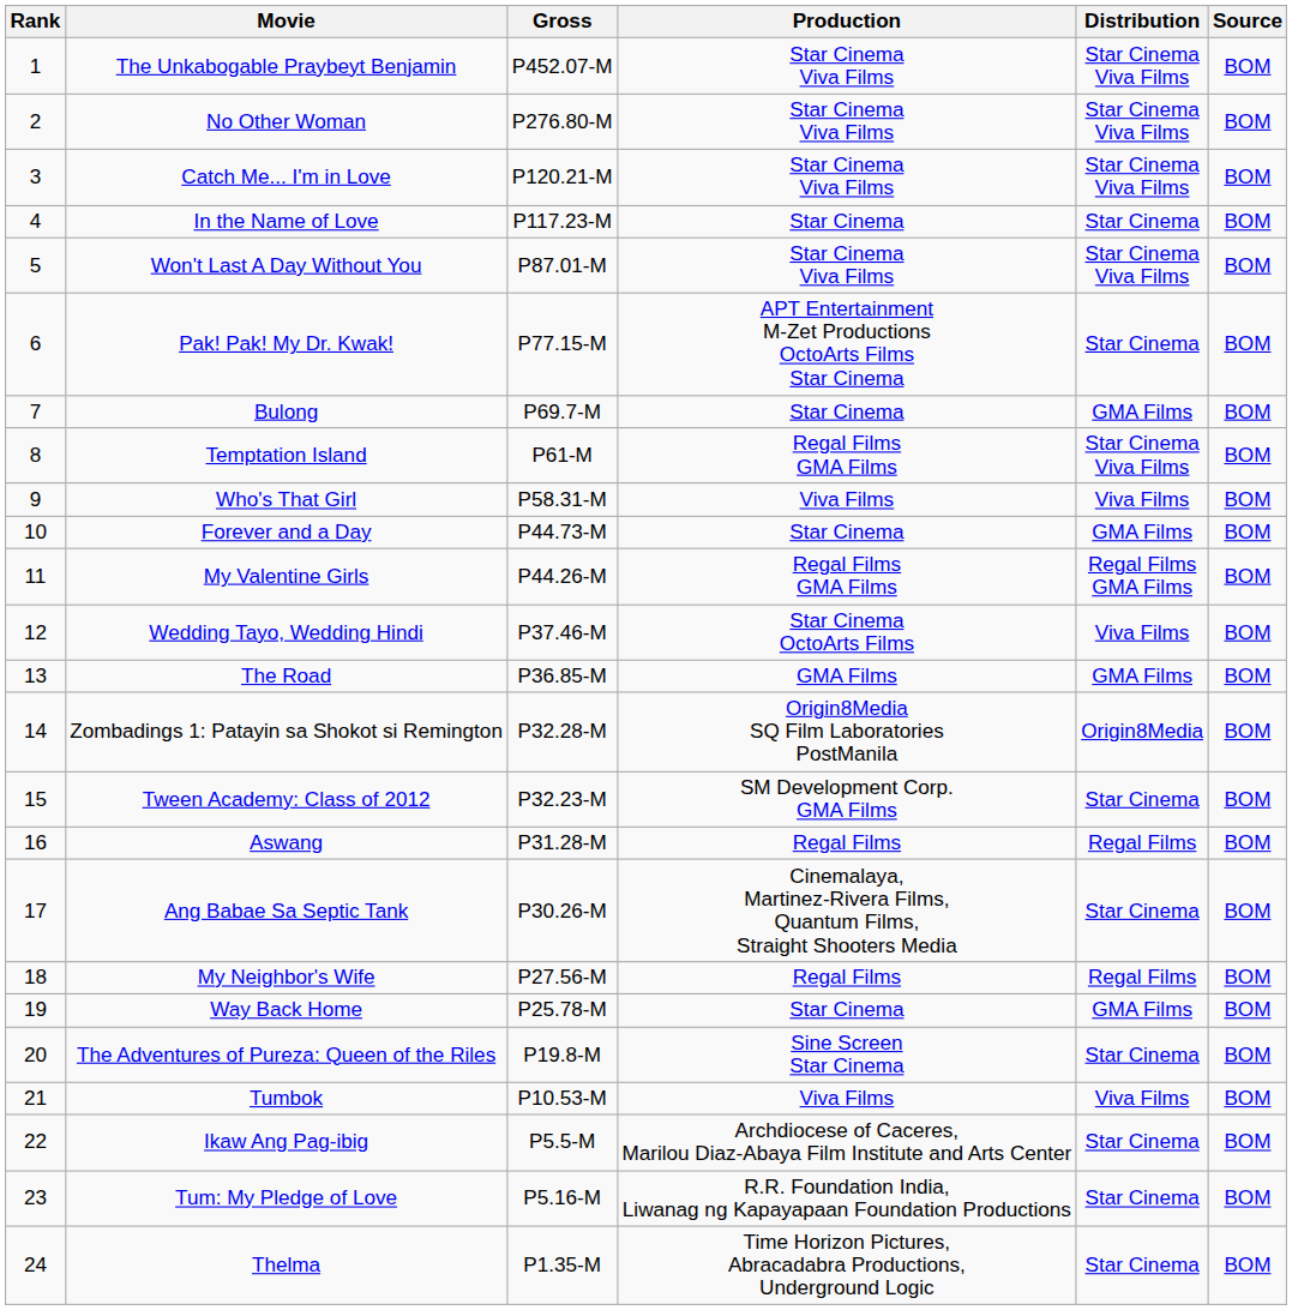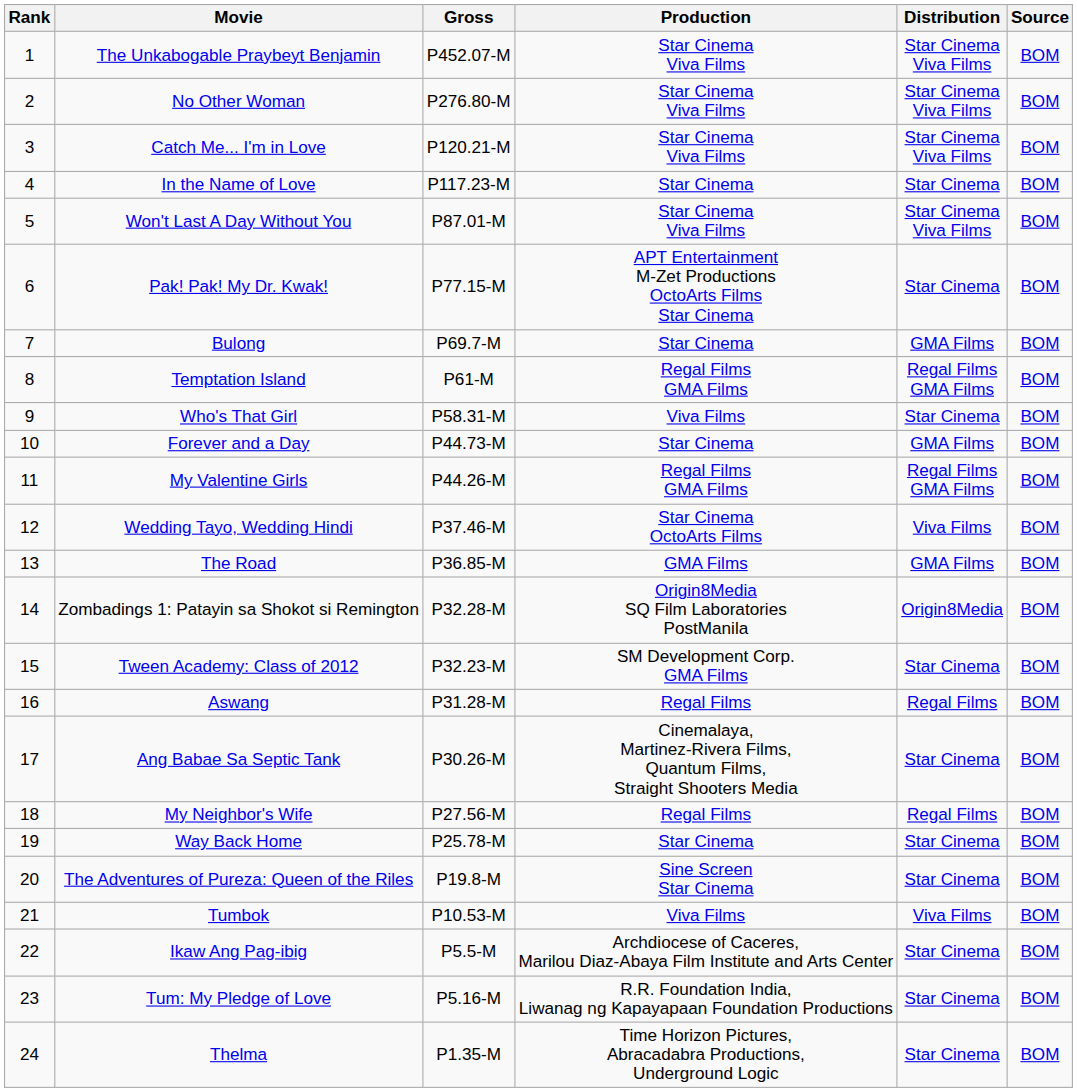 <table class="wikitable" style="text-align:center;">
 <tr>
 <th>Rank</th>
 <th>Movie</th>
 <th>Gross</th>
 <th>Production</th>
 <th>Distribution</th>
 <th>Source</th>
 </tr>
 <tr>
 <td>1</td>
 <td><a href='#'>The Unkabogable Praybeyt Benjamin</a></td>
 <td>P452.07-M</td>
 <td><a href='#'>Star Cinema</a><br><a href='#'>Viva Films</a></td>
 <td><a href='#'>Star Cinema</a><br><a href='#'>Viva Films</a></td>
 <td><a href='#'>BOM</a></td>
 </tr>
 <tr>
 <td>2</td>
 <td><a href='#'>No Other Woman</a></td>
 <td>P276.80-M</td>
 <td><a href='#'>Star Cinema</a><br><a href='#'>Viva Films</a></td>
 <td><a href='#'>Star Cinema</a><br><a href='#'>Viva Films</a></td>
 <td><a href='#'>BOM</a></td>
 </tr>
 <tr>
 <td>3</td>
 <td><a href='#'>Catch Me... I'm in Love</a></td>
 <td>P120.21-M</td>
 <td><a href='#'>Star Cinema</a><br><a href='#'>Viva Films</a></td>
 <td><a href='#'>Star Cinema</a><br><a href='#'>Viva Films</a></td>
 <td><a href='#'>BOM</a></td>
 </tr>
 <tr>
 <td>4</td>
 <td><a href='#'>In the Name of Love</a></td>
 <td>P117.23-M</td>
 <td><a href='#'>Star Cinema</a></td>
 <td><a href='#'>Star Cinema</a></td>
 <td><a href='#'>BOM</a></td>
 </tr>
 <tr>
 <td>5</td>
 <td><a href='#'>Won't Last A Day Without You</a></td>
 <td>P87.01-M</td>
 <td><a href='#'>Star Cinema</a><br><a href='#'>Viva Films</a></td>
 <td><a href='#'>Star Cinema</a><br><a href='#'>Viva Films</a></td>
 <td><a href='#'>BOM</a></td>
 </tr>
 <tr>
 <td>6</td>
 <td><a href='#'>Pak! Pak! My Dr. Kwak!</a></td>
 <td>P77.15-M</td>
 <td><a href='#'>APT Entertainment</a><br>M-Zet Productions<br><a href='#'>OctoArts Films</a><br><a href='#'>Star Cinema</a></td>
 <td><a href='#'>Star Cinema</a></td>
 <td><a href='#'>BOM</a></td>
 </tr>
 <tr>
 <td>7</td>
 <td><a href='#'>Bulong</a></td>
 <td>P69.7-M</td>
 <td><a href='#'>Star Cinema</a></td>
 <td><a href='#'>GMA Films</a></td>
 <td><a href='#'>BOM</a></td>
 </tr>
 <tr>
 <td>8</td>
 <td><a href='#'>Temptation Island</a></td>
 <td>P61-M</td>
 <td><a href='#'>Regal Films</a><br><a href='#'>GMA Films</a></td>
-<td><a href='#'>Star Cinema</a><br><a href='#'>Viva Films</a></td>
+<td><a href='#'>Regal Films</a><br><a href='#'>GMA Films</a></td>
 <td><a href='#'>BOM</a></td>
 </tr>
 <tr>
 <td>9</td>
 <td><a href='#'>Who's That Girl</a></td>
 <td>P58.31-M</td>
 <td><a href='#'>Viva Films</a></td>
-<td><a href='#'>Viva Films</a></td>
+<td><a href='#'>Star Cinema</a></td>
 <td><a href='#'>BOM</a></td>
 </tr>
 <tr>
 <td>10</td>
 <td><a href='#'>Forever and a Day</a></td>
 <td>P44.73-M</td>
 <td><a href='#'>Star Cinema</a></td>
 <td><a href='#'>GMA Films</a></td>
 <td><a href='#'>BOM</a></td>
 </tr>
 <tr>
 <td>11</td>
 <td><a href='#'>My Valentine Girls</a></td>
 <td>P44.26-M</td>
 <td><a href='#'>Regal Films</a><br><a href='#'>GMA Films</a></td>
 <td><a href='#'>Regal Films</a><br><a href='#'>GMA Films</a></td>
 <td><a href='#'>BOM</a></td>
 </tr>
 <tr>
 <td>12</td>
 <td><a href='#'>Wedding Tayo, Wedding Hindi</a></td>
 <td>P37.46-M</td>
 <td><a href='#'>Star Cinema</a><br><a href='#'>OctoArts Films</a></td>
 <td><a href='#'>Viva Films</a></td>
 <td><a href='#'>BOM</a></td>
 </tr>
 <tr>
 <td>13</td>
 <td><a href='#'>The Road</a></td>
 <td>P36.85-M</td>
 <td><a href='#'>GMA Films</a></td>
 <td><a href='#'>GMA Films</a></td>
 <td><a href='#'>BOM</a></td>
 </tr>
 <tr>
 <td>14</td>
 <td>Zombadings 1: Patayin sa Shokot si Remington</td>
 <td>P32.28-M</td>
 <td><a href='#'>Origin8Media</a><br>SQ Film Laboratories<br>PostManila</td>
 <td><a href='#'>Origin8Media</a></td>
 <td><a href='#'>BOM</a></td>
 </tr>
 <tr>
 <td>15</td>
 <td><a href='#'>Tween Academy: Class of 2012</a></td>
 <td>P32.23-M</td>
 <td>SM Development Corp.<br><a href='#'>GMA Films</a></td>
 <td><a href='#'>Star Cinema</a></td>
 <td><a href='#'>BOM</a></td>
 </tr>
 <tr>
 <td>16</td>
 <td><a href='#'>Aswang</a></td>
 <td>P31.28-M</td>
 <td><a href='#'>Regal Films</a></td>
 <td><a href='#'>Regal Films</a></td>
 <td><a href='#'>BOM</a></td>
 </tr>
 <tr>
 <td>17</td>
 <td><a href='#'>Ang Babae Sa Septic Tank</a></td>
 <td>P30.26-M</td>
 <td>Cinemalaya,<br>Martinez-Rivera Films,<br>Quantum Films,<br>Straight Shooters Media</td>
 <td><a href='#'>Star Cinema</a></td>
 <td><a href='#'>BOM</a></td>
 </tr>
 <tr>
 <td>18</td>
 <td><a href='#'>My Neighbor's Wife</a></td>
 <td>P27.56-M</td>
 <td><a href='#'>Regal Films</a></td>
 <td><a href='#'>Regal Films</a></td>
 <td><a href='#'>BOM</a></td>
 </tr>
 <tr>
 <td>19</td>
 <td><a href='#'>Way Back Home</a></td>
 <td>P25.78-M</td>
 <td><a href='#'>Star Cinema</a></td>
-<td><a href='#'>GMA Films</a></td>
+<td><a href='#'>Star Cinema</a></td>
 <td><a href='#'>BOM</a></td>
 </tr>
 <tr>
 <td>20</td>
 <td><a href='#'>The Adventures of Pureza: Queen of the Riles</a></td>
 <td>P19.8-M</td>
 <td><a href='#'>Sine Screen</a><br><a href='#'>Star Cinema</a></td>
 <td><a href='#'>Star Cinema</a></td>
 <td><a href='#'>BOM</a></td>
 </tr>
 <tr>
 <td>21</td>
 <td><a href='#'>Tumbok</a></td>
 <td>P10.53-M</td>
 <td><a href='#'>Viva Films</a></td>
 <td><a href='#'>Viva Films</a></td>
 <td><a href='#'>BOM</a></td>
 </tr>
 <tr>
 <td>22</td>
 <td><a href='#'>Ikaw Ang Pag-ibig</a></td>
 <td>P5.5-M</td>
 <td>Archdiocese of Caceres,<br>Marilou Diaz-Abaya Film Institute and Arts Center</td>
 <td><a href='#'>Star Cinema</a></td>
 <td><a href='#'>BOM</a></td>
 </tr>
 <tr>
 <td>23</td>
 <td><a href='#'>Tum: My Pledge of Love</a></td>
 <td>P5.16-M</td>
 <td>R.R. Foundation India,<br>Liwanag ng Kapayapaan Foundation Productions</td>
 <td><a href='#'>Star Cinema</a></td>
 <td><a href='#'>BOM</a></td>
 </tr>
 <tr>
 <td>24</td>
 <td><a href='#'>Thelma</a></td>
 <td>P1.35-M</td>
 <td>Time Horizon Pictures,<br>Abracadabra Productions,<br>Underground Logic</td>
 <td><a href='#'>Star Cinema</a></td>
 <td><a href='#'>BOM</a></td>
 </tr>
 </table>
